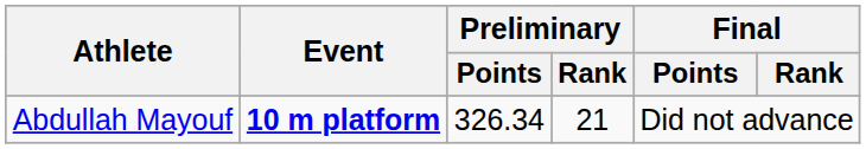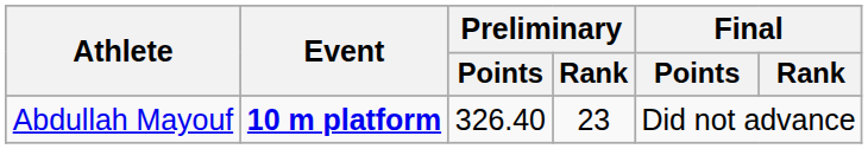 <table class="wikitable" style="font-size:90%">
 <tr>
 <th rowspan="2">Athlete</th>
 <th rowspan="2">Event</th>
 <th colspan=2>Preliminary</th>
 <th colspan=2>Final</th>
 </tr>
 <tr style="font-size:95%">
 <th>Points</th>
 <th>Rank</th>
 <th>Points</th>
 <th>Rank</th>
 </tr>
 <tr align=center>
 <td align=left><a href='#'>Abdullah Mayouf</a></td>
 <td align=left><strong><a href='#'>10 m platform</a></strong></td>
-<td>326.34</td>
-<td>21</td>
+<td>326.40</td>
+<td>23</td>
 <td colspan=2>Did not advance</td>
 </tr>
 </table>
